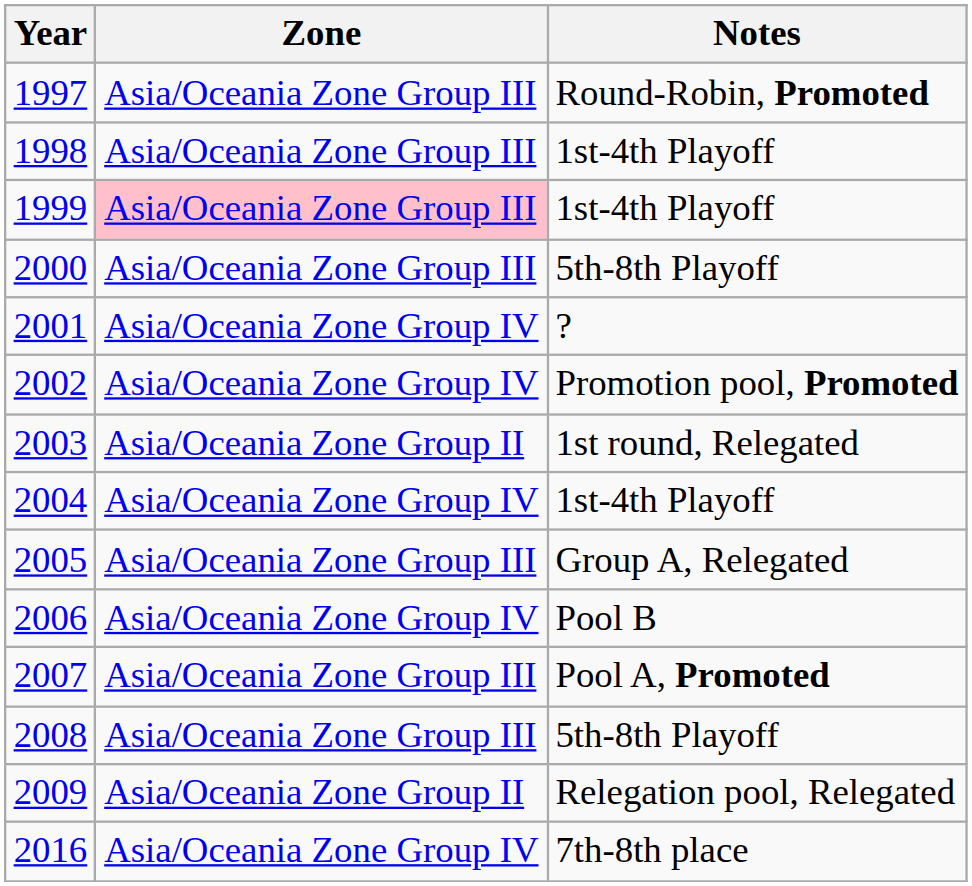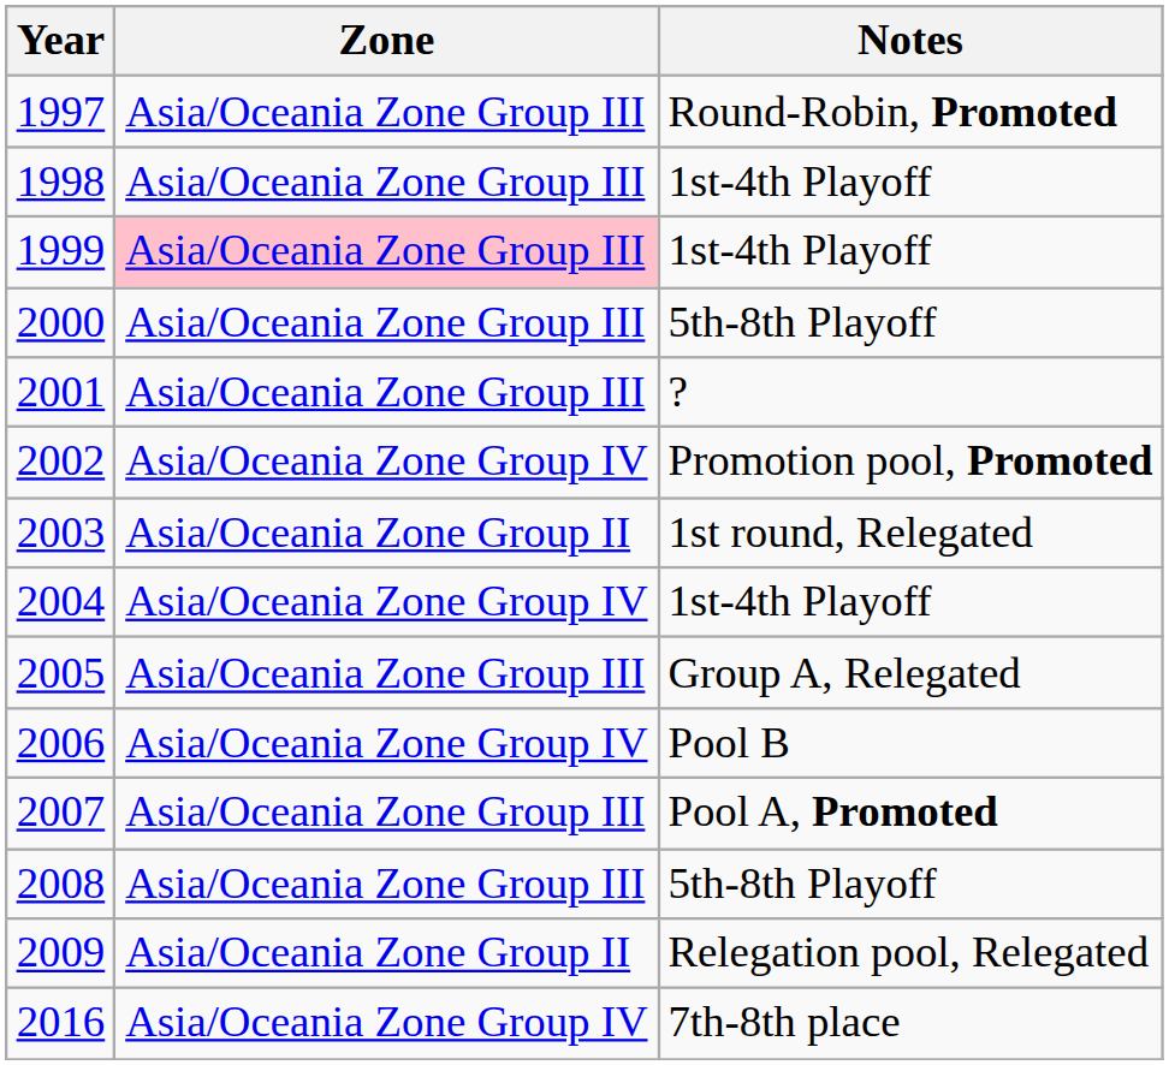 <table class="wikitable collapsible collapsed">
 <tr>
 <th>Year</th>
 <th>Zone</th>
 <th>Notes</th>
 </tr>
 <tr>
 <td><a href='#'>1997</a></td>
 <td><a href='#'>Asia/Oceania Zone Group III</a></td>
 <td>Round-Robin, <strong>Promoted</strong></td>
 </tr>
 <tr>
 <td><a href='#'>1998</a></td>
 <td><a href='#'>Asia/Oceania Zone Group III</a></td>
 <td>1st-4th Playoff</td>
 </tr>
 <tr>
 <td><a href='#'>1999</a></td>
 <td style="background: pink;"><a href='#'>Asia/Oceania Zone Group III</a></td>
 <td>1st-4th Playoff</td>
 </tr>
 <tr>
 <td><a href='#'>2000</a></td>
 <td><a href='#'>Asia/Oceania Zone Group III</a></td>
 <td>5th-8th Playoff</td>
 </tr>
 <tr>
 <td><a href='#'>2001</a></td>
-<td><a href='#'>Asia/Oceania Zone Group IV</a></td>
+<td><a href='#'>Asia/Oceania Zone Group III</a></td>
 <td>?</td>
 </tr>
 <tr>
 <td><a href='#'>2002</a></td>
 <td><a href='#'>Asia/Oceania Zone Group IV</a></td>
 <td>Promotion pool, <strong>Promoted</strong></td>
 </tr>
 <tr>
 <td><a href='#'>2003</a></td>
 <td><a href='#'>Asia/Oceania Zone Group II</a></td>
 <td>1st round, Relegated</td>
 </tr>
 <tr>
 <td><a href='#'>2004</a></td>
 <td><a href='#'>Asia/Oceania Zone Group IV</a></td>
 <td>1st-4th Playoff</td>
 </tr>
 <tr>
 <td><a href='#'>2005</a></td>
 <td><a href='#'>Asia/Oceania Zone Group III</a></td>
 <td>Group A, Relegated</td>
 </tr>
 <tr>
 <td><a href='#'>2006</a></td>
 <td><a href='#'>Asia/Oceania Zone Group IV</a></td>
 <td>Pool B</td>
 </tr>
 <tr>
 <td><a href='#'>2007</a></td>
 <td><a href='#'>Asia/Oceania Zone Group III</a></td>
 <td>Pool A, <strong>Promoted</strong></td>
 </tr>
 <tr>
 <td><a href='#'>2008</a></td>
 <td><a href='#'>Asia/Oceania Zone Group III</a></td>
 <td>5th-8th Playoff</td>
 </tr>
 <tr>
 <td><a href='#'>2009</a></td>
 <td><a href='#'>Asia/Oceania Zone Group II</a></td>
 <td>Relegation pool, Relegated</td>
 </tr>
 <tr>
 <td><a href='#'>2016</a></td>
 <td><a href='#'>Asia/Oceania Zone Group IV</a></td>
 <td>7th-8th place</td>
 </tr>
 </table>
